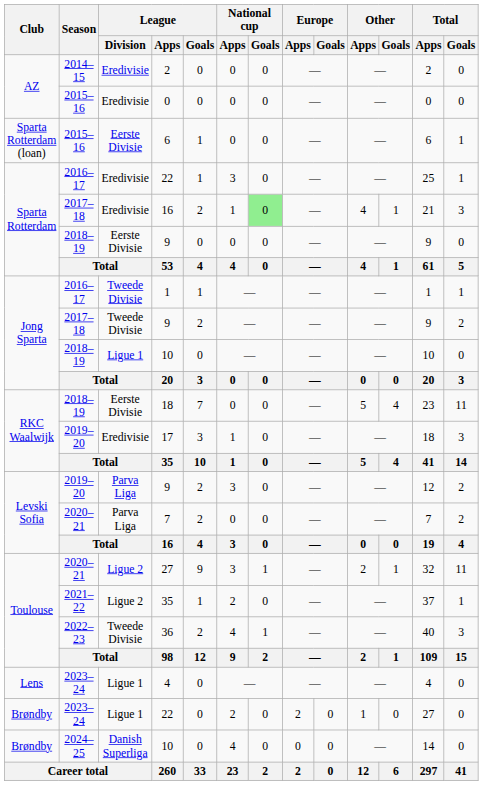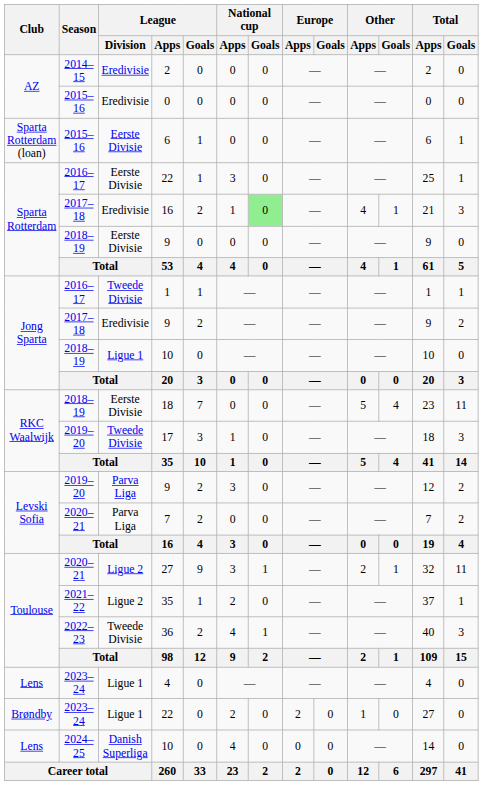 <table class="wikitable" style="text-align: center">
 <tr>
 <th rowspan="2">Club</th>
 <th rowspan="2">Season</th>
 <th colspan="3">League</th>
 <th colspan="2">National cup</th>
 <th colspan="2">Europe</th>
 <th colspan="2">Other</th>
 <th colspan="2">Total</th>
 </tr>
 <tr>
 <th>Division</th>
 <th>Apps</th>
 <th>Goals</th>
 <th>Apps</th>
 <th>Goals</th>
 <th>Apps</th>
 <th>Goals</th>
 <th>Apps</th>
 <th>Goals</th>
 <th>Apps</th>
 <th>Goals</th>
 </tr>
 <tr>
 <td rowspan="2"><a href='#'>AZ</a></td>
 <td><a href='#'>2014–15</a></td>
 <td><a href='#'>Eredivisie</a></td>
 <td>2</td>
 <td>0</td>
 <td>0</td>
 <td>0</td>
 <td colspan="2">—</td>
 <td colspan="2">—</td>
 <td>2</td>
 <td>0</td>
 </tr>
 <tr>
 <td><a href='#'>2015–16</a></td>
 <td>Eredivisie</td>
 <td>0</td>
 <td>0</td>
 <td>0</td>
 <td>0</td>
 <td colspan="2">—</td>
 <td colspan="2">—</td>
 <td>0</td>
 <td>0</td>
 </tr>
 <tr>
 <td><a href='#'>Sparta Rotterdam</a> (loan)</td>
 <td><a href='#'>2015–16</a></td>
 <td><a href='#'>Eerste Divisie</a></td>
 <td>6</td>
 <td>1</td>
 <td>0</td>
 <td>0</td>
 <td colspan="2">—</td>
 <td colspan="2">—</td>
 <td>6</td>
 <td>1</td>
 </tr>
 <tr>
 <td rowspan="4"><a href='#'>Sparta Rotterdam</a></td>
 <td><a href='#'>2016–17</a></td>
-<td>Eredivisie</td>
+<td>Eerste Divisie</td>
 <td>22</td>
 <td>1</td>
 <td>3</td>
 <td>0</td>
 <td colspan="2">—</td>
 <td colspan="2">—</td>
 <td>25</td>
 <td>1</td>
 </tr>
 <tr>
 <td><a href='#'>2017–18</a></td>
 <td>Eredivisie</td>
 <td>16</td>
 <td>2</td>
 <td>1</td>
 <td style="background: lightgreen;">0</td>
 <td colspan="2">—</td>
 <td>4</td>
 <td>1</td>
 <td>21</td>
 <td>3</td>
 </tr>
 <tr>
 <td><a href='#'>2018–19</a></td>
 <td>Eerste Divisie</td>
 <td>9</td>
 <td>0</td>
 <td>0</td>
 <td>0</td>
 <td colspan="2">—</td>
 <td colspan="2">—</td>
 <td>9</td>
 <td>0</td>
 </tr>
 <tr>
 <th colspan="2">Total</th>
 <th>53</th>
 <th>4</th>
 <th>4</th>
 <th>0</th>
 <th colspan="2">—</th>
 <th>4</th>
 <th>1</th>
 <th>61</th>
 <th>5</th>
 </tr>
 <tr>
 <td rowspan="4"><a href='#'>Jong Sparta</a></td>
 <td><a href='#'>2016–17</a></td>
 <td><a href='#'>Tweede Divisie</a></td>
 <td>1</td>
 <td>1</td>
 <td colspan="2">—</td>
 <td colspan="2">—</td>
 <td colspan="2">—</td>
 <td>1</td>
 <td>1</td>
 </tr>
 <tr>
 <td><a href='#'>2017–18</a></td>
-<td>Tweede Divisie</td>
+<td>Eredivisie</td>
 <td>9</td>
 <td>2</td>
 <td colspan="2">—</td>
 <td colspan="2">—</td>
 <td colspan="2">—</td>
 <td>9</td>
 <td>2</td>
 </tr>
 <tr>
 <td><a href='#'>2018–19</a></td>
 <td><a href='#'>Ligue 1</a></td>
 <td>10</td>
 <td>0</td>
 <td colspan="2">—</td>
 <td colspan="2">—</td>
 <td colspan="2">—</td>
 <td>10</td>
 <td>0</td>
 </tr>
 <tr>
 <th colspan="2">Total</th>
 <th>20</th>
 <th>3</th>
 <th>0</th>
 <th>0</th>
 <th colspan="2">—</th>
 <th>0</th>
 <th>0</th>
 <th>20</th>
 <th>3</th>
 </tr>
 <tr>
 <td rowspan="3"><a href='#'>RKC Waalwijk</a></td>
 <td><a href='#'>2018–19</a></td>
 <td>Eerste Divisie</td>
 <td>18</td>
 <td>7</td>
 <td>0</td>
 <td>0</td>
 <td colspan="2">—</td>
 <td>5</td>
 <td>4</td>
 <td>23</td>
 <td>11</td>
 </tr>
 <tr>
 <td><a href='#'>2019–20</a></td>
-<td>Eredivisie</td>
+<td><a href='#'>Tweede Divisie</a></td>
 <td>17</td>
 <td>3</td>
 <td>1</td>
 <td>0</td>
 <td colspan="2">—</td>
 <td colspan="2">—</td>
 <td>18</td>
 <td>3</td>
 </tr>
 <tr>
 <th colspan="2">Total</th>
 <th>35</th>
 <th>10</th>
 <th>1</th>
 <th>0</th>
 <th colspan="2">—</th>
 <th>5</th>
 <th>4</th>
 <th>41</th>
 <th>14</th>
 </tr>
 <tr>
 <td rowspan="3"><a href='#'>Levski Sofia</a></td>
 <td><a href='#'>2019–20</a></td>
 <td><a href='#'>Parva Liga</a></td>
 <td>9</td>
 <td>2</td>
 <td>3</td>
 <td>0</td>
 <td colspan="2">—</td>
 <td colspan="2">—</td>
 <td>12</td>
 <td>2</td>
 </tr>
 <tr>
 <td><a href='#'>2020–21</a></td>
 <td>Parva Liga</td>
 <td>7</td>
 <td>2</td>
 <td>0</td>
 <td>0</td>
 <td colspan="2">—</td>
 <td colspan="2">—</td>
 <td>7</td>
 <td>2</td>
 </tr>
 <tr>
 <th colspan="2">Total</th>
 <th>16</th>
 <th>4</th>
 <th>3</th>
 <th>0</th>
 <th colspan="2">—</th>
 <th>0</th>
 <th>0</th>
 <th>19</th>
 <th>4</th>
 </tr>
 <tr>
 <td rowspan="4"><a href='#'>Toulouse</a></td>
 <td><a href='#'>2020–21</a></td>
 <td><a href='#'>Ligue 2</a></td>
 <td>27</td>
 <td>9</td>
 <td>3</td>
 <td>1</td>
 <td colspan="2">—</td>
 <td>2</td>
 <td>1</td>
 <td>32</td>
 <td>11</td>
 </tr>
 <tr>
 <td><a href='#'>2021–22</a></td>
 <td>Ligue 2</td>
 <td>35</td>
 <td>1</td>
 <td>2</td>
 <td>0</td>
 <td colspan="2">—</td>
 <td colspan="2">—</td>
 <td>37</td>
 <td>1</td>
 </tr>
 <tr>
 <td><a href='#'>2022–23</a></td>
 <td>Tweede Divisie</td>
 <td>36</td>
 <td>2</td>
 <td>4</td>
 <td>1</td>
 <td colspan="2">—</td>
 <td colspan="2">—</td>
 <td>40</td>
 <td>3</td>
 </tr>
 <tr>
 <th colspan="2">Total</th>
 <th>98</th>
 <th>12</th>
 <th>9</th>
 <th>2</th>
 <th colspan="2">—</th>
 <th>2</th>
 <th>1</th>
 <th>109</th>
 <th>15</th>
 </tr>
 <tr>
 <td><a href='#'>Lens</a></td>
 <td><a href='#'>2023–24</a></td>
 <td>Ligue 1</td>
 <td>4</td>
 <td>0</td>
 <td colspan="2">—</td>
 <td colspan="2">—</td>
 <td colspan="2">—</td>
 <td>4</td>
 <td>0</td>
 </tr>
 <tr>
 <td><a href='#'>Brøndby</a></td>
 <td><a href='#'>2023–24</a></td>
 <td>Ligue 1</td>
 <td>22</td>
 <td>0</td>
 <td>2</td>
 <td>0</td>
 <td>2</td>
 <td>0</td>
 <td>1</td>
 <td>0</td>
 <td>27</td>
 <td>0</td>
 </tr>
 <tr>
-<td><a href='#'>Brøndby</a></td>
+<td><a href='#'>Lens</a></td>
 <td><a href='#'>2024–25</a></td>
 <td><a href='#'>Danish Superliga</a></td>
 <td>10</td>
 <td>0</td>
 <td>4</td>
 <td>0</td>
 <td>0</td>
 <td>0</td>
 <td colspan="2">—</td>
 <td>14</td>
 <td>0</td>
 </tr>
 <tr>
 <th colspan="3">Career total</th>
 <th>260</th>
 <th>33</th>
 <th>23</th>
 <th>2</th>
 <th>2</th>
 <th>0</th>
 <th>12</th>
 <th>6</th>
 <th>297</th>
 <th>41</th>
 </tr>
 </table>
